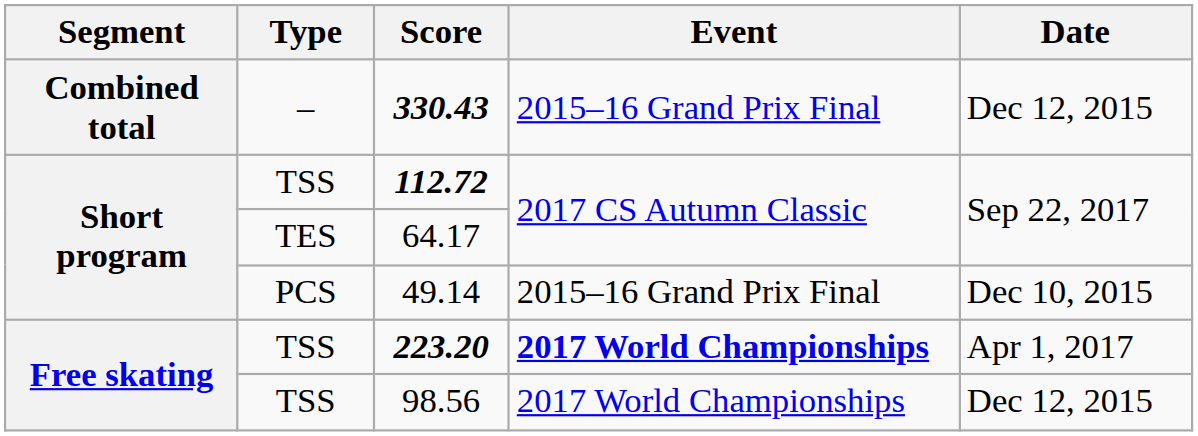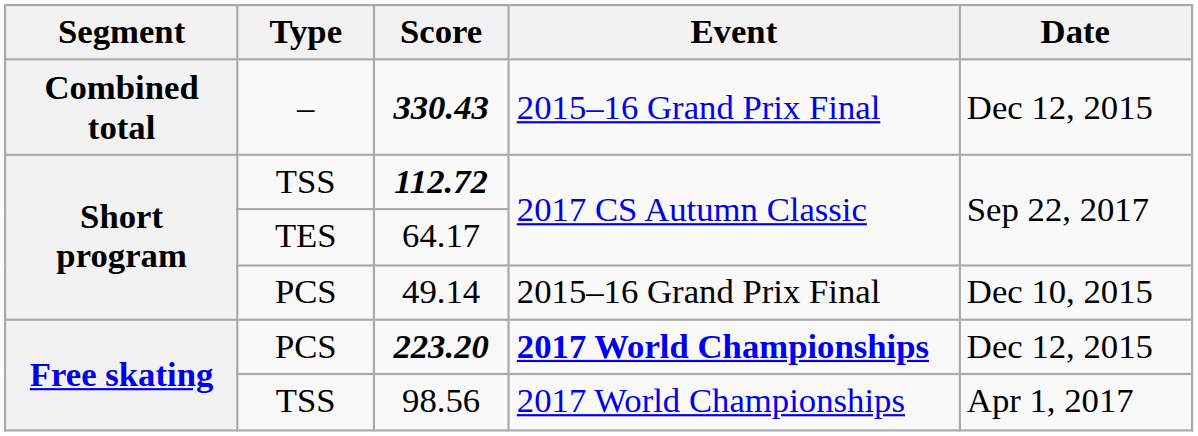 <table class="wikitable plainrowheaders">
 <tr>
 <th scope=col width=100px>Segment</th>
 <th scope=col width=55px>Type</th>
 <th scope=col width=55px>Score</th>
 <th scope=col width=200px>Event</th>
 <th scope=col width=100px>Date</th>
 </tr>
 <tr>
 <th scope=row>Combined total</th>
 <td align=center>–</td>
 <td align=center><strong><em>330.43</em></strong></td>
 <td><a href='#'>2015–16 Grand Prix Final</a></td>
 <td>Dec 12, 2015</td>
 </tr>
 <tr>
 <th scope=row rowspan=3>Short program</th>
 <td align=center>TSS</td>
 <td align=center><strong><em>112.72</em></strong></td>
 <td rowspan=2><a href='#'>2017 CS Autumn Classic</a></td>
 <td rowspan=2>Sep 22, 2017</td>
 </tr>
 <tr>
 <td align=center>TES</td>
 <td align=center>64.17</td>
 </tr>
 <tr>
 <td align=center>PCS</td>
 <td align=center>49.14</td>
 <td>2015–16 Grand Prix Final</td>
 <td>Dec 10, 2015</td>
 </tr>
 <tr>
 <th scope=row rowspan=2><a href='#'>Free skating</a></th>
-<td align=center>TSS</td>
+<td align=center>PCS</td>
 <td align=center><strong><em>223.20</em></strong></td>
 <td><strong><a href='#'>2017 World Championships</a></strong></td>
-<td>Apr 1, 2017</td>
+<td>Dec 12, 2015</td>
 </tr>
 <tr>
 <td align=center>TSS</td>
 <td align=center>98.56</td>
 <td><a href='#'>2017 World Championships</a></td>
-<td>Dec 12, 2015</td>
+<td>Apr 1, 2017</td>
 </tr>
 </table>
